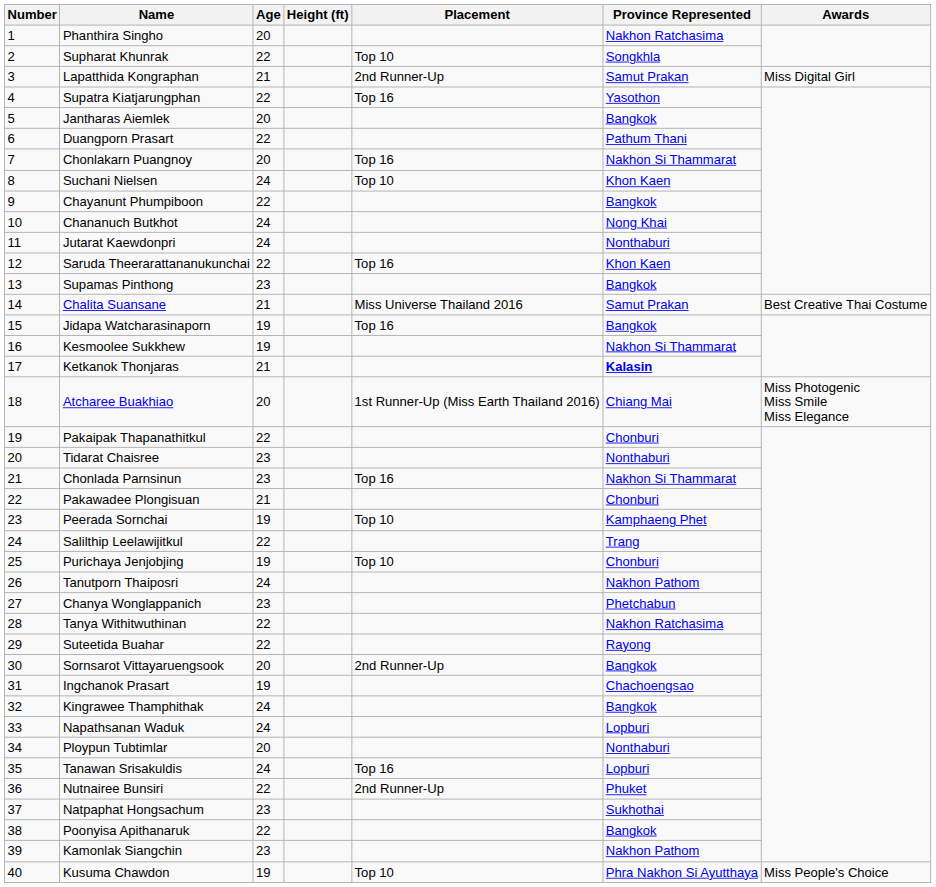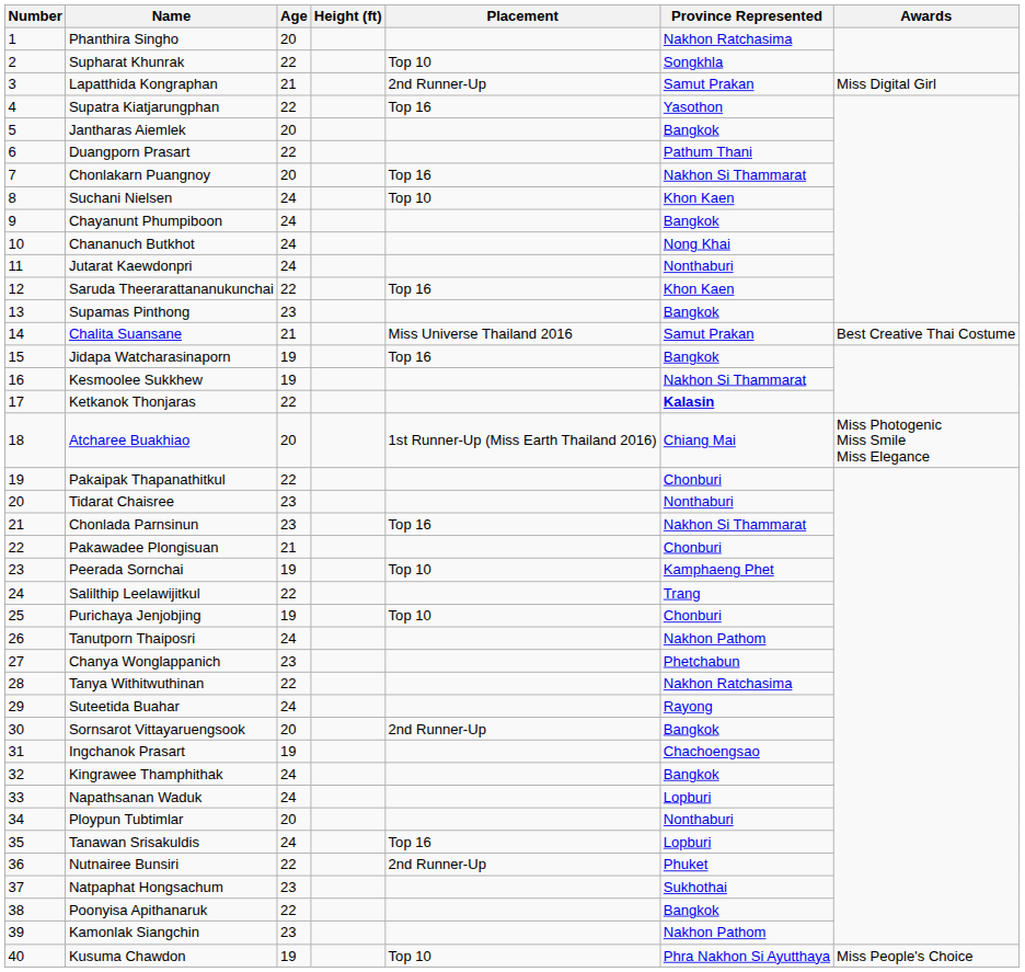 <table class="wikitable sortable" style="font-size: 95%;">
 <tr>
 <th>Number</th>
 <th>Name</th>
 <th>Age</th>
 <th>Height (ft)</th>
 <th>Placement</th>
 <th>Province Represented</th>
 <th>Awards</th>
 </tr>
 <tr>
 <td>1</td>
 <td>Phanthira Singho</td>
 <td>20</td>
 <td></td>
 <td></td>
 <td><a href='#'>Nakhon Ratchasima</a></td>
 </tr>
 <tr>
 <td>2</td>
 <td>Supharat Khunrak</td>
 <td>22</td>
 <td></td>
 <td>Top 10</td>
 <td><a href='#'>Songkhla</a></td>
 </tr>
 <tr>
 <td>3</td>
 <td>Lapatthida Kongraphan</td>
 <td>21</td>
 <td></td>
 <td>2nd Runner-Up</td>
 <td><a href='#'>Samut Prakan</a></td>
 <td>Miss Digital Girl</td>
 </tr>
 <tr>
 <td>4</td>
 <td>Supatra Kiatjarungphan</td>
 <td>22</td>
 <td></td>
 <td>Top 16</td>
 <td><a href='#'>Yasothon</a></td>
 </tr>
 <tr>
 <td>5</td>
 <td>Jantharas Aiemlek</td>
 <td>20</td>
 <td></td>
 <td></td>
 <td><a href='#'>Bangkok</a></td>
 </tr>
 <tr>
 <td>6</td>
 <td>Duangporn Prasart</td>
 <td>22</td>
 <td></td>
 <td></td>
 <td><a href='#'>Pathum Thani</a></td>
 </tr>
 <tr>
 <td>7</td>
 <td>Chonlakarn Puangnoy</td>
 <td>20</td>
 <td></td>
 <td>Top 16</td>
 <td><a href='#'>Nakhon Si Thammarat</a></td>
 </tr>
 <tr>
 <td>8</td>
 <td>Suchani Nielsen</td>
 <td>24</td>
 <td></td>
 <td>Top 10</td>
 <td><a href='#'>Khon Kaen</a></td>
 </tr>
 <tr>
 <td>9</td>
 <td>Chayanunt Phumpiboon</td>
-<td>22</td>
+<td>24</td>
 <td></td>
 <td></td>
 <td><a href='#'>Bangkok</a></td>
 </tr>
 <tr>
 <td>10</td>
 <td>Chananuch Butkhot</td>
 <td>24</td>
 <td></td>
 <td></td>
 <td><a href='#'>Nong Khai</a></td>
 </tr>
 <tr>
 <td>11</td>
 <td>Jutarat Kaewdonpri</td>
 <td>24</td>
 <td></td>
 <td></td>
 <td><a href='#'>Nonthaburi</a></td>
 </tr>
 <tr>
 <td>12</td>
 <td>Saruda Theerarattananukunchai</td>
 <td>22</td>
 <td></td>
 <td>Top 16</td>
 <td><a href='#'>Khon Kaen</a></td>
 </tr>
 <tr>
 <td>13</td>
 <td>Supamas Pinthong</td>
 <td>23</td>
 <td></td>
 <td></td>
 <td><a href='#'>Bangkok</a></td>
 </tr>
 <tr>
 <td>14</td>
 <td><a href='#'>Chalita Suansane</a></td>
 <td>21</td>
 <td></td>
 <td>Miss Universe Thailand 2016</td>
 <td><a href='#'>Samut Prakan</a></td>
 <td>Best Creative Thai Costume</td>
 </tr>
 <tr>
 <td>15</td>
 <td>Jidapa Watcharasinaporn</td>
 <td>19</td>
 <td></td>
 <td>Top 16</td>
 <td><a href='#'>Bangkok</a></td>
 </tr>
 <tr>
 <td>16</td>
 <td>Kesmoolee Sukkhew</td>
 <td>19</td>
 <td></td>
 <td></td>
 <td><a href='#'>Nakhon Si Thammarat</a></td>
 </tr>
 <tr>
 <td>17</td>
 <td>Ketkanok Thonjaras</td>
-<td>21</td>
+<td>22</td>
 <td></td>
 <td></td>
 <td><strong><a href='#'>Kalasin</a></strong></td>
 </tr>
 <tr>
 <td>18</td>
 <td><a href='#'>Atcharee Buakhiao</a></td>
 <td>20</td>
 <td></td>
 <td>1st Runner-Up (Miss Earth Thailand 2016)</td>
 <td><a href='#'>Chiang Mai</a></td>
 <td>Miss Photogenic<br> Miss Smile <br> Miss Elegance <br></td>
 </tr>
 <tr>
 <td>19</td>
 <td>Pakaipak Thapanathitkul</td>
 <td>22</td>
 <td></td>
 <td></td>
 <td><a href='#'>Chonburi</a></td>
 </tr>
 <tr>
 <td>20</td>
 <td>Tidarat Chaisree</td>
 <td>23</td>
 <td></td>
 <td></td>
 <td><a href='#'>Nonthaburi</a></td>
 </tr>
 <tr>
 <td>21</td>
 <td>Chonlada Parnsinun</td>
 <td>23</td>
 <td></td>
 <td>Top 16</td>
 <td><a href='#'>Nakhon Si Thammarat</a></td>
 </tr>
 <tr>
 <td>22</td>
 <td>Pakawadee Plongisuan</td>
 <td>21</td>
 <td></td>
 <td></td>
 <td><a href='#'>Chonburi</a></td>
 </tr>
 <tr>
 <td>23</td>
 <td>Peerada Sornchai</td>
 <td>19</td>
 <td></td>
 <td>Top 10</td>
 <td><a href='#'>Kamphaeng Phet</a></td>
 </tr>
 <tr>
 <td>24</td>
 <td>Salilthip Leelawijitkul</td>
 <td>22</td>
 <td></td>
 <td></td>
 <td><a href='#'>Trang</a></td>
 </tr>
 <tr>
 <td>25</td>
 <td>Purichaya Jenjobjing</td>
 <td>19</td>
 <td></td>
 <td>Top 10</td>
 <td><a href='#'>Chonburi</a></td>
 </tr>
 <tr>
 <td>26</td>
 <td>Tanutporn Thaiposri</td>
 <td>24</td>
 <td></td>
 <td></td>
 <td><a href='#'>Nakhon Pathom</a></td>
 </tr>
 <tr>
 <td>27</td>
 <td>Chanya Wonglappanich</td>
 <td>23</td>
 <td></td>
 <td></td>
 <td><a href='#'>Phetchabun</a></td>
 </tr>
 <tr>
 <td>28</td>
 <td>Tanya Withitwuthinan</td>
 <td>22</td>
 <td></td>
 <td></td>
 <td><a href='#'>Nakhon Ratchasima</a></td>
 </tr>
 <tr>
 <td>29</td>
 <td>Suteetida Buahar</td>
-<td>22</td>
+<td>24</td>
 <td></td>
 <td></td>
 <td><a href='#'>Rayong</a></td>
 </tr>
 <tr>
 <td>30</td>
 <td>Sornsarot Vittayaruengsook</td>
 <td>20</td>
 <td></td>
 <td>2nd Runner-Up</td>
 <td><a href='#'>Bangkok</a></td>
 </tr>
 <tr>
 <td>31</td>
 <td>Ingchanok Prasart</td>
 <td>19</td>
 <td></td>
 <td></td>
 <td><a href='#'>Chachoengsao</a></td>
 </tr>
 <tr>
 <td>32</td>
 <td>Kingrawee Thamphithak</td>
 <td>24</td>
 <td></td>
 <td></td>
 <td><a href='#'>Bangkok</a></td>
 </tr>
 <tr>
 <td>33</td>
 <td>Napathsanan Waduk</td>
 <td>24</td>
 <td></td>
 <td></td>
 <td><a href='#'>Lopburi</a></td>
 </tr>
 <tr>
 <td>34</td>
 <td>Ploypun Tubtimlar</td>
 <td>20</td>
 <td></td>
 <td></td>
 <td><a href='#'>Nonthaburi</a></td>
 </tr>
 <tr>
 <td>35</td>
 <td>Tanawan Srisakuldis</td>
 <td>24</td>
 <td></td>
 <td>Top 16</td>
 <td><a href='#'>Lopburi</a></td>
 </tr>
 <tr>
 <td>36</td>
 <td>Nutnairee Bunsiri</td>
 <td>22</td>
 <td></td>
 <td>2nd Runner-Up</td>
 <td><a href='#'>Phuket</a></td>
 </tr>
 <tr>
 <td>37</td>
 <td>Natpaphat Hongsachum</td>
 <td>23</td>
 <td></td>
 <td></td>
 <td><a href='#'>Sukhothai</a></td>
 </tr>
 <tr>
 <td>38</td>
 <td>Poonyisa Apithanaruk</td>
 <td>22</td>
 <td></td>
 <td></td>
 <td><a href='#'>Bangkok</a></td>
 </tr>
 <tr>
 <td>39</td>
 <td>Kamonlak Siangchin</td>
 <td>23</td>
 <td></td>
 <td></td>
 <td><a href='#'>Nakhon Pathom</a></td>
 </tr>
 <tr>
 <td>40</td>
 <td>Kusuma Chawdon</td>
 <td>19</td>
 <td></td>
 <td>Top 10</td>
 <td><a href='#'>Phra Nakhon Si Ayutthaya</a></td>
 <td>Miss People's Choice</td>
 </tr>
 </table>
